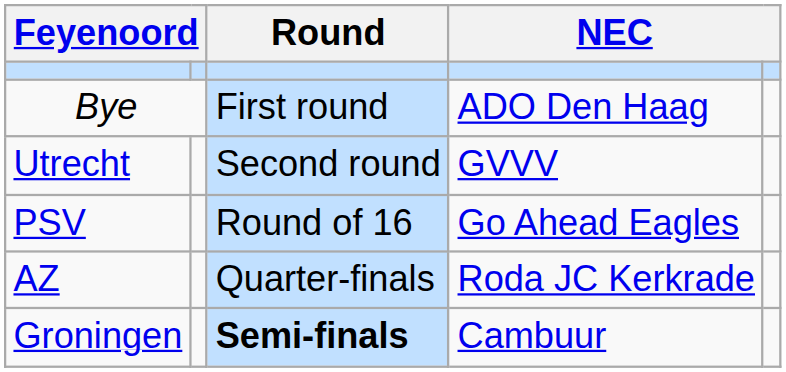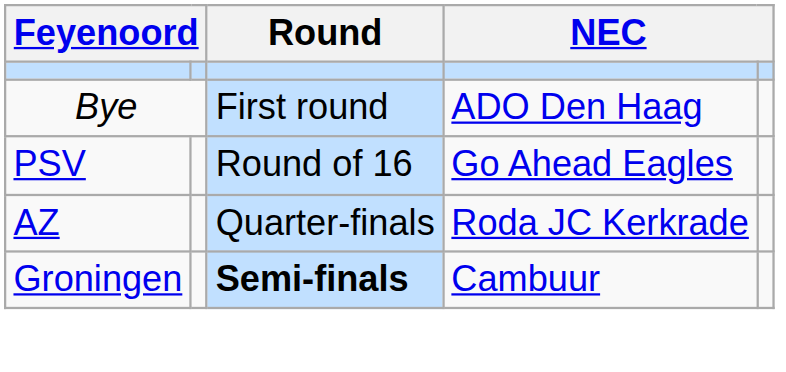 <table class="wikitable">
 <tr>
 <th colspan="2"><a href='#'>Feyenoord</a></th>
 <th>Round</th>
 <th colspan="2"><a href='#'>NEC</a></th>
 </tr>
 <tr style="background:#c1e0ff">
 <td></td>
 <td></td>
 <td></td>
 <td></td>
 <td></td>
 </tr>
 <tr>
 <td colspan="2" align="center"><em>Bye</em></td>
 <td style="background:#c1e0ff">First round</td>
 <td><a href='#'>ADO Den Haag</a></td>
-<td></td>
-</tr>
-<tr>
-<td><a href='#'>Utrecht</a></td>
-<td></td>
-<td style="background:#c1e0ff">Second round</td>
-<td><a href='#'>GVVV</a></td>
 <td></td>
 </tr>
 <tr>
 <td><a href='#'>PSV</a></td>
 <td></td>
 <td style="background:#c1e0ff">Round of 16</td>
 <td><a href='#'>Go Ahead Eagles</a></td>
 <td></td>
 </tr>
 <tr>
 <td><a href='#'>AZ</a></td>
 <td></td>
 <td style="background:#c1e0ff">Quarter-finals</td>
 <td><a href='#'>Roda JC Kerkrade</a></td>
 <td></td>
 </tr>
 <tr>
 <td><a href='#'>Groningen</a></td>
 <td></td>
 <td style="background:#c1e0ff"><strong>Semi-finals</strong></td>
 <td><a href='#'>Cambuur</a></td>
 <td></td>
 </tr>
 </table>
